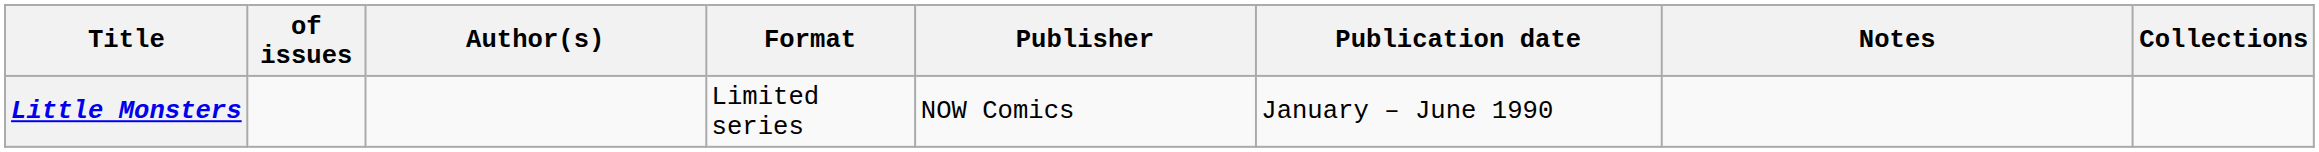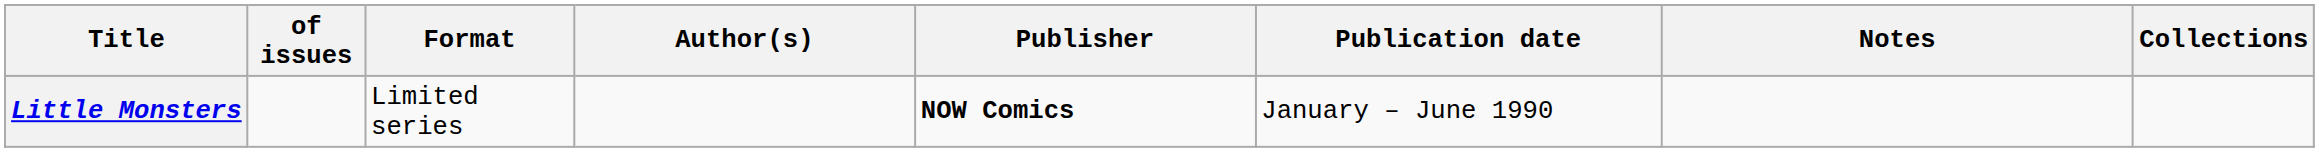 <table class="wikitable">
 <tr>
 <th>Title</th>
 <th style="width:40pt"> of issues</th>
+<th style="width:75pt">Format</th>
 <th style="width:125pt">Author(s)</th>
-<th style="width:75pt">Format</th>
 <th style="width:125pt">Publisher</th>
 <th style="width:150pt">Publication date</th>
 <th style="width:175pt">Notes</th>
 <th>Collections</th>
 </tr>
 <tr>
 <th><em><a href='#'>Little Monsters</a></em></th>
 <td></td>
+<td>Limited series</td>
 <td></td>
-<td>Limited series</td>
-<td>NOW Comics</td>
+<td><strong>NOW Comics</strong></td>
 <td>January – June 1990</td>
 <td></td>
 <td></td>
 </tr>
 </table>
